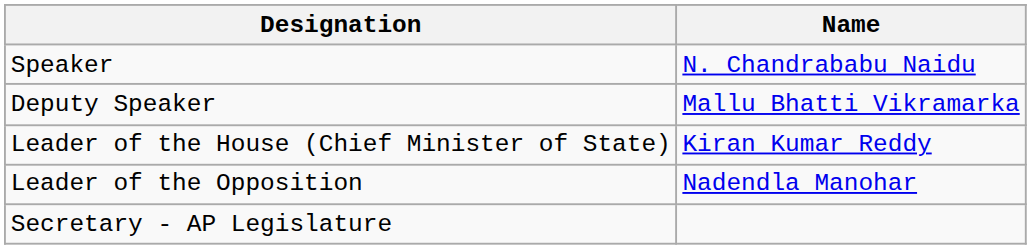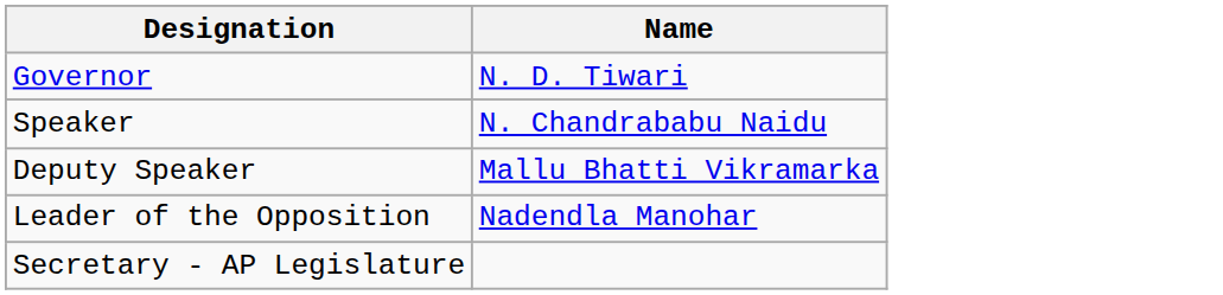 <table class="wikitable">
 <tr>
 <th>Designation</th>
 <th>Name</th>
+</tr>
+<tr>
+<td><a href='#'>Governor</a></td>
+<td><a href='#'>N. D. Tiwari</a></td>
 </tr>
 <tr>
 <td>Speaker</td>
 <td><a href='#'>N. Chandrababu Naidu</a></td>
 </tr>
 <tr>
 <td>Deputy Speaker</td>
 <td><a href='#'>Mallu Bhatti Vikramarka</a><br></td>
 </tr>
 <tr>
-<td>Leader of the House (Chief Minister of State)</td>
-<td><a href='#'>Kiran Kumar Reddy</a></td>
-</tr>
-<tr>
 <td>Leader of the Opposition</td>
 <td><a href='#'>Nadendla Manohar</a></td>
 </tr>
 <tr>
 <td>Secretary - AP Legislature</td>
 <td></td>
 </tr>
 </table>
